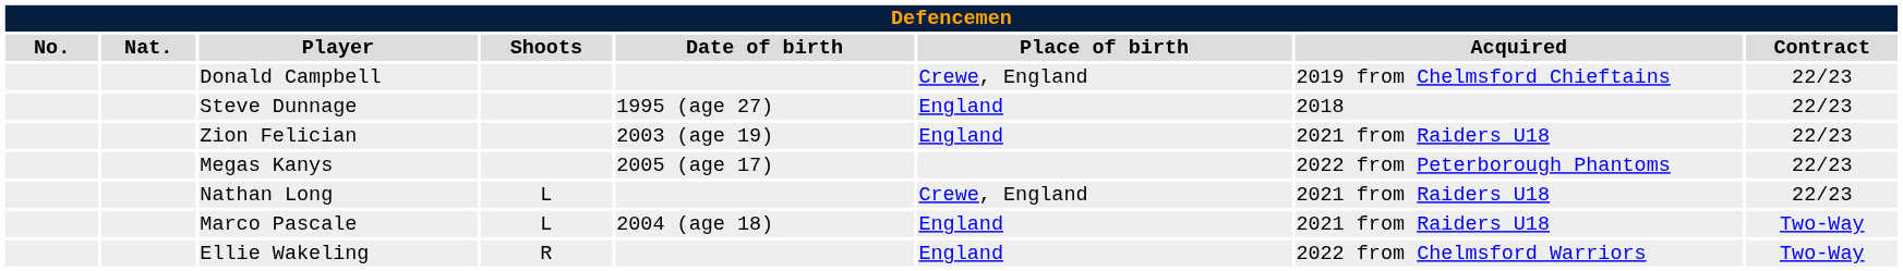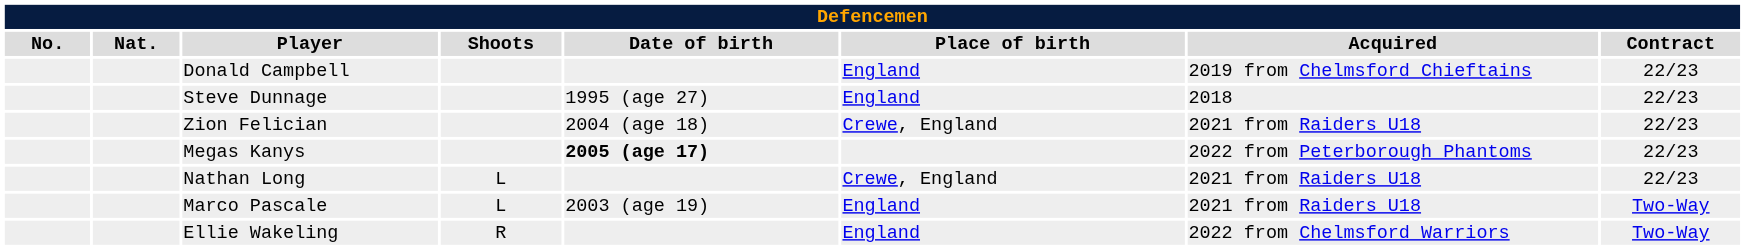 <table class="toccolours"  style="width:97%; clear:both; margin:1.5em auto; text-align:center;">
 <tr style="background:#ddd;">
 <th colspan="10" style="background:#061c41; color:#ffa600;” ">Defencemen</th>
 </tr>
 <tr style="background:#ddd;">
 <th width=5%>No.</th>
 <th width=5%>Nat.</th>
 <th !width=22%>Player</th>
 <th width=7%>Shoots</th>
 <th width=16%>Date of birth</th>
 <th width=20%>Place of birth</th>
 <th width=24%>Acquired</th>
 <td><strong>Contract</strong></td>
 </tr>
 <tr style="background:#eee;">
 <td></td>
 <td></td>
 <td align=left>Donald Campbell</td>
 <td></td>
 <td align=left></td>
-<td align=left><a href='#'>Crewe</a>, England</td>
+<td align=left><a href='#'>England</a></td>
 <td align=left>2019 from <a href='#'>Chelmsford Chieftains</a></td>
 <td>22/23</td>
 </tr>
 <tr style="background:#eee;">
 <td></td>
 <td></td>
 <td align=left>Steve Dunnage</td>
 <td></td>
 <td align=left>1995 (age 27)</td>
 <td align=left><a href='#'>England</a></td>
 <td align=left>2018</td>
 <td>22/23</td>
 </tr>
 <tr style="background:#eee;">
 <td></td>
 <td></td>
 <td align=left>Zion Felician</td>
 <td></td>
-<td align=left>2003 (age 19)</td>
-<td align=left><a href='#'>England</a></td>
+<td align=left>2004 (age 18)</td>
+<td align=left><a href='#'>Crewe</a>, England</td>
 <td align=left>2021 from <a href='#'>Raiders U18</a></td>
 <td>22/23</td>
 </tr>
 <tr style="background:#eee;">
 <td></td>
 <td></td>
 <td align=left>Megas Kanys</td>
 <td></td>
-<td align=left>2005 (age 17)</td>
+<td align=left><strong>2005 (age 17)</strong></td>
 <td align=left></td>
 <td align=left>2022 from <a href='#'>Peterborough Phantoms</a></td>
 <td>22/23</td>
 </tr>
 <tr style="background:#eee;">
 <td></td>
 <td></td>
 <td align=left>Nathan Long</td>
 <td>L</td>
 <td align=left></td>
 <td align=left><a href='#'>Crewe</a>, England</td>
 <td align=left>2021 from <a href='#'>Raiders U18</a></td>
 <td>22/23</td>
 </tr>
 <tr style="background:#eee;">
 <td></td>
 <td></td>
 <td align=left>Marco Pascale</td>
 <td>L</td>
-<td align=left>2004 (age 18)</td>
+<td align=left>2003 (age 19)</td>
 <td align=left><a href='#'>England</a></td>
 <td align=left>2021 from <a href='#'>Raiders U18</a></td>
 <td><a href='#'>Two-Way</a></td>
 </tr>
 <tr style="background:#eee;">
 <td></td>
 <td></td>
 <td align=left>Ellie Wakeling</td>
 <td>R</td>
 <td align=left></td>
 <td align=left><a href='#'>England</a></td>
 <td align=left>2022 from <a href='#'>Chelmsford Warriors</a></td>
 <td><a href='#'>Two-Way</a></td>
 </tr>
 </table>
